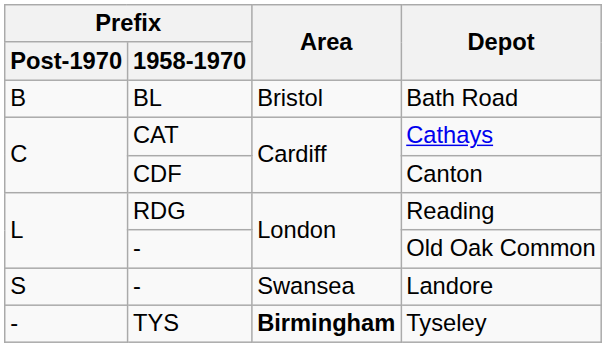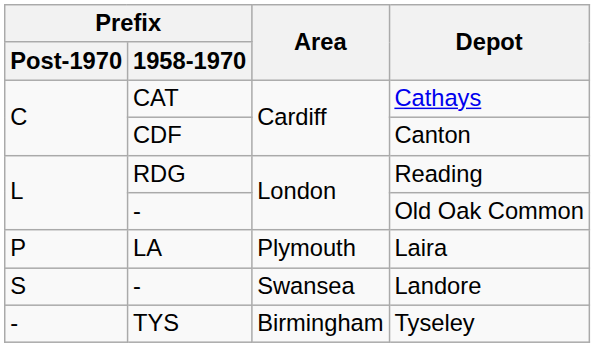 <table class="wikitable">
 <tr>
 <th colspan=2>Prefix</th>
 <th rowspan=2>Area</th>
 <th rowspan=2>Depot</th>
 </tr>
 <tr>
 <th>Post-1970</th>
 <th>1958-1970</th>
-</tr>
-<tr>
-<td>B</td>
-<td>BL</td>
-<td>Bristol</td>
-<td>Bath Road</td>
 </tr>
 <tr>
 <td rowspan=2>C</td>
 <td>CAT</td>
 <td rowspan=2>Cardiff</td>
 <td><a href='#'>Cathays</a></td>
 </tr>
 <tr>
 <td>CDF</td>
 <td>Canton</td>
 </tr>
 <tr>
 <td rowspan=2>L</td>
 <td>RDG</td>
 <td rowspan=2>London</td>
 <td>Reading</td>
 </tr>
 <tr>
 <td>-</td>
 <td>Old Oak Common</td>
 </tr>
 <tr>
+<td>P</td>
+<td>LA</td>
+<td>Plymouth</td>
+<td>Laira</td>
+</tr>
+<tr>
 <td>S</td>
 <td>-</td>
 <td>Swansea</td>
 <td>Landore</td>
 </tr>
 <tr>
 <td>-</td>
 <td>TYS</td>
-<td><strong>Birmingham</strong></td>
+<td>Birmingham</td>
 <td>Tyseley</td>
 </tr>
 </table>
